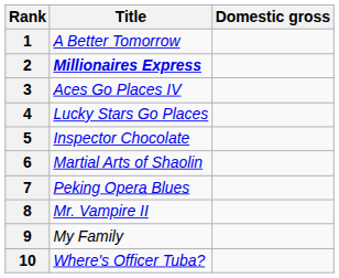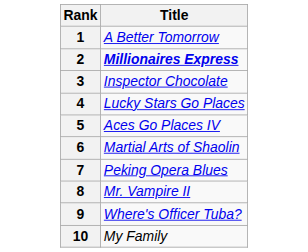 <table class="wikitable sortable" style="margin:auto; margin:auto;">
 <tr>
 <th>Rank</th>
 <th>Title</th>
-<th>Domestic gross</th>
 </tr>
 <tr>
 <th style="text-align:center;">1</th>
 <td><em><a href='#'>A Better Tomorrow</a></em></td>
-<td></td>
 </tr>
 <tr>
 <th style="text-align:center;">2</th>
 <td><strong><em><a href='#'>Millionaires Express</a></em></strong></td>
-<td></td>
 </tr>
 <tr>
 <th style="text-align:center;">3</th>
-<td><em><a href='#'>Aces Go Places IV</a></em></td>
-<td></td>
+<td><em><a href='#'>Inspector Chocolate</a></em></td>
 </tr>
 <tr>
 <th style="text-align:center;">4</th>
 <td><em><a href='#'>Lucky Stars Go Places</a></em></td>
-<td></td>
 </tr>
 <tr>
 <th style="text-align:center;">5</th>
-<td><em><a href='#'>Inspector Chocolate</a></em></td>
-<td></td>
+<td><em><a href='#'>Aces Go Places IV</a></em></td>
 </tr>
 <tr>
 <th style="text-align:center;">6</th>
 <td><em><a href='#'>Martial Arts of Shaolin</a></em></td>
-<td></td>
 </tr>
 <tr>
 <th style="text-align:center;">7</th>
 <td><em><a href='#'>Peking Opera Blues</a></em></td>
-<td></td>
 </tr>
 <tr>
 <th style="text-align:center;">8</th>
 <td><em><a href='#'>Mr. Vampire II</a></em></td>
-<td></td>
 </tr>
 <tr>
 <th style="text-align:center;">9</th>
-<td><em>My Family</em></td>
-<td></td>
+<td><em><a href='#'>Where's Officer Tuba?</a></em></td>
 </tr>
 <tr>
 <th style="text-align:center;">10</th>
-<td><em><a href='#'>Where's Officer Tuba?</a></em></td>
-<td></td>
+<td><em>My Family</em></td>
 </tr>
 </table>
